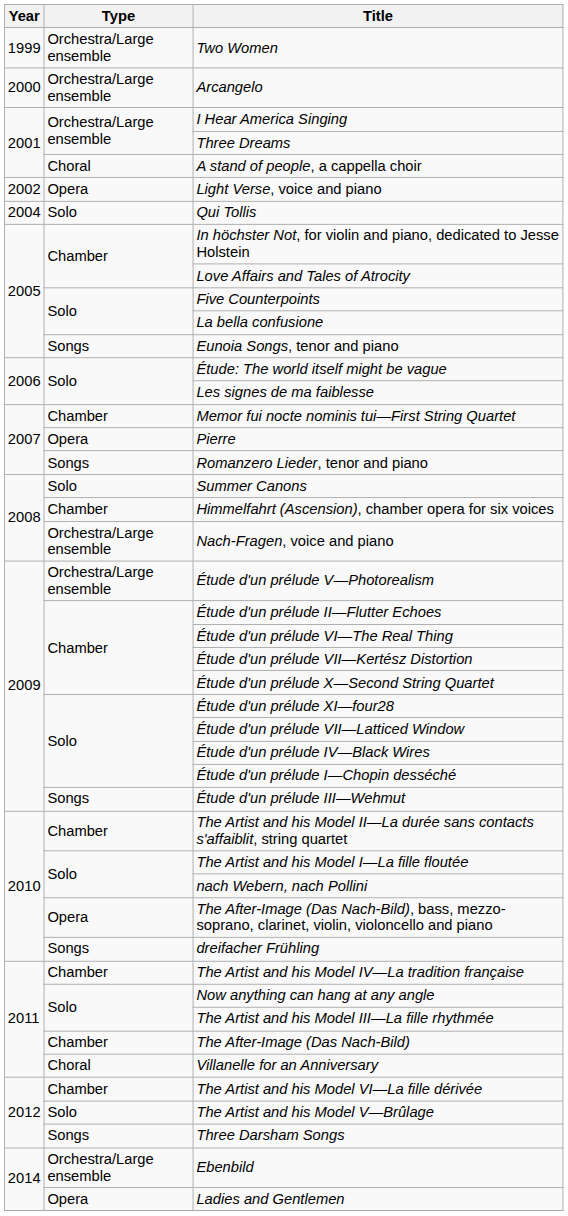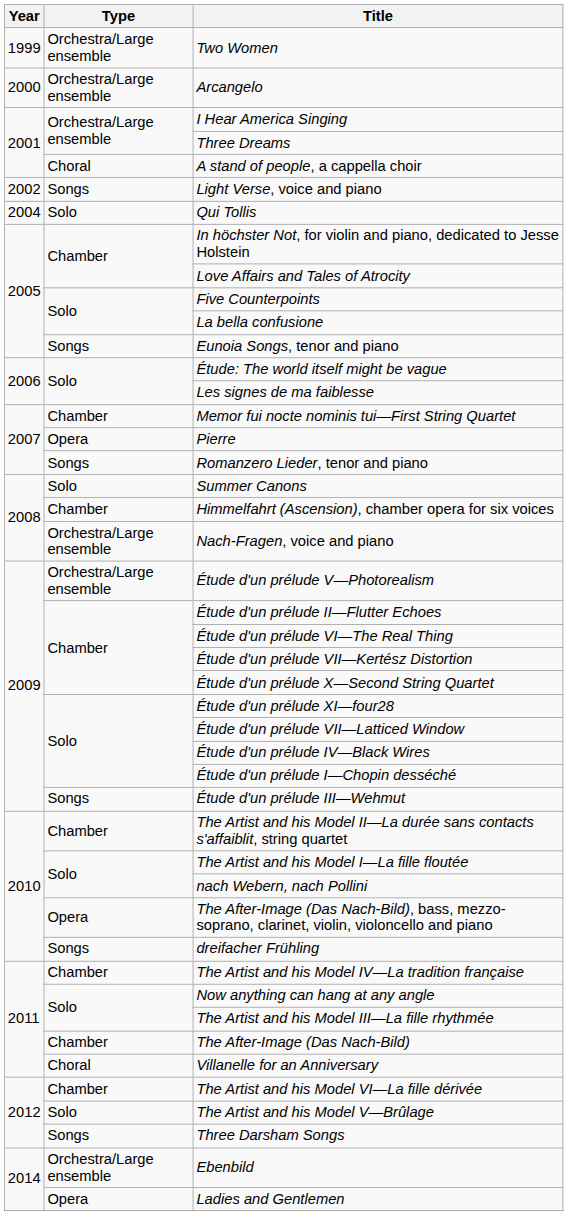 <table class="wikitable sortable">
 <tr>
 <th>Year</th>
 <th>Type</th>
 <th>Title</th>
 </tr>
 <tr>
 <td>1999</td>
 <td>Orchestra/Large ensemble</td>
 <td><em>Two Women</em></td>
 </tr>
 <tr>
 <td>2000</td>
 <td>Orchestra/Large ensemble</td>
 <td><em>Arcangelo</em></td>
 </tr>
 <tr>
 <td rowspan="3">2001</td>
 <td rowspan="2">Orchestra/Large ensemble</td>
 <td><em>I Hear America Singing</em></td>
 </tr>
 <tr>
 <td><em>Three Dreams</em></td>
 </tr>
 <tr>
 <td>Choral</td>
 <td><em>A stand of people</em>, a cappella choir</td>
 </tr>
 <tr>
 <td>2002</td>
-<td>Opera</td>
+<td>Songs</td>
 <td><em>Light Verse</em>, voice and piano</td>
 </tr>
 <tr>
 <td>2004</td>
 <td>Solo</td>
 <td><em>Qui Tollis</em></td>
 </tr>
 <tr>
 <td rowspan="5">2005</td>
 <td rowspan="2">Chamber</td>
 <td><em>In höchster Not</em>, for violin and piano, dedicated to Jesse Holstein</td>
 </tr>
 <tr>
 <td><em>Love Affairs and Tales of Atrocity</em></td>
 </tr>
 <tr>
 <td rowspan="2">Solo</td>
 <td><em>Five Counterpoints</em></td>
 </tr>
 <tr>
 <td><em>La bella confusione</em></td>
 </tr>
 <tr>
 <td>Songs</td>
 <td><em>Eunoia Songs</em>, tenor and piano</td>
 </tr>
 <tr>
 <td rowspan="2">2006</td>
 <td rowspan="2">Solo</td>
 <td><em>Étude: The world itself might be vague</em></td>
 </tr>
 <tr>
 <td><em>Les signes de ma faiblesse</em></td>
 </tr>
 <tr>
 <td rowspan="3">2007</td>
 <td>Chamber</td>
 <td><em>Memor fui nocte nominis tui—First String Quartet</em></td>
 </tr>
 <tr>
 <td>Opera</td>
 <td><em>Pierre</em></td>
 </tr>
 <tr>
 <td>Songs</td>
 <td><em>Romanzero Lieder</em>, tenor and piano</td>
 </tr>
 <tr>
 <td rowspan="3">2008</td>
 <td>Solo</td>
 <td><em>Summer Canons</em></td>
 </tr>
 <tr>
 <td>Chamber</td>
 <td><em>Himmelfahrt (Ascension)</em>, chamber opera for six voices</td>
 </tr>
 <tr>
 <td>Orchestra/Large ensemble</td>
 <td><em>Nach-Fragen</em>, voice and piano</td>
 </tr>
 <tr>
 <td rowspan="10">2009</td>
 <td>Orchestra/Large ensemble</td>
 <td><em>Étude d'un prélude V—Photorealism</em></td>
 </tr>
 <tr>
 <td rowspan="4">Chamber</td>
 <td><em>Étude d'un prélude II—Flutter Echoes</em></td>
 </tr>
 <tr>
 <td><em>Étude d'un prélude VI—The Real Thing</em></td>
 </tr>
 <tr>
 <td><em>Étude d'un prélude VII—Kertész Distortion</em></td>
 </tr>
 <tr>
 <td><em>Étude d'un prélude X—Second String Quartet</em></td>
 </tr>
 <tr>
 <td rowspan="4">Solo</td>
 <td><em>Étude d'un prélude XI—four28</em></td>
 </tr>
 <tr>
 <td><em>Étude d'un prélude VII—Latticed Window</em></td>
 </tr>
 <tr>
 <td><em>Étude d'un prélude IV—Black Wires</em></td>
 </tr>
 <tr>
 <td><em>Étude d'un prélude I—Chopin desséché</em></td>
 </tr>
 <tr>
 <td>Songs</td>
 <td><em>Étude d'un prélude III—Wehmut</em></td>
 </tr>
 <tr>
 <td rowspan="5">2010</td>
 <td>Chamber</td>
 <td><em>The Artist and his Model II—La durée sans contacts s'affaiblit</em>, string quartet</td>
 </tr>
 <tr>
 <td rowspan="2">Solo</td>
 <td><em>The Artist and his Model I—La fille floutée</em></td>
 </tr>
 <tr>
 <td><em>nach Webern, nach Pollini</em></td>
 </tr>
 <tr>
 <td>Opera</td>
 <td><em>The After-Image (Das Nach-Bild)</em>, bass, mezzo-soprano, clarinet, violin, violoncello and piano</td>
 </tr>
 <tr>
 <td>Songs</td>
 <td><em>dreifacher Frühling</em></td>
 </tr>
 <tr>
 <td rowspan="5">2011</td>
 <td>Chamber</td>
 <td><em>The Artist and his Model IV—La tradition française</em></td>
 </tr>
 <tr>
 <td rowspan="2">Solo</td>
 <td><em>Now anything can hang at any angle</em></td>
 </tr>
 <tr>
 <td><em>The Artist and his Model III—La fille rhythmée</em></td>
 </tr>
 <tr>
 <td>Chamber</td>
 <td><em>The After-Image (Das Nach-Bild)</em></td>
 </tr>
 <tr>
 <td>Choral</td>
 <td><em>Villanelle for an Anniversary</em></td>
 </tr>
 <tr>
 <td rowspan="3">2012</td>
 <td>Chamber</td>
 <td><em>The Artist and his Model VI—La fille dérivée</em></td>
 </tr>
 <tr>
 <td>Solo</td>
 <td><em>The Artist and his Model V—Brûlage</em></td>
 </tr>
 <tr>
 <td>Songs</td>
 <td><em>Three Darsham Songs</em></td>
 </tr>
 <tr>
 <td rowspan="2">2014</td>
 <td>Orchestra/Large ensemble</td>
 <td><em>Ebenbild</em></td>
 </tr>
 <tr>
 <td>Opera</td>
 <td><em>Ladies and Gentlemen</em></td>
 </tr>
 <tr>
 </tr>
 </table>
